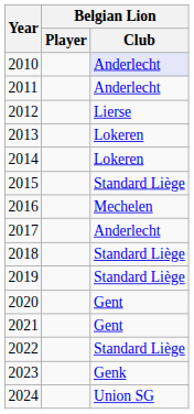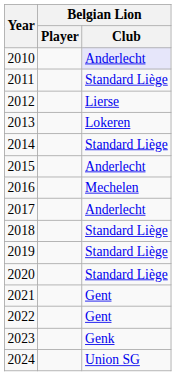 <table class="wikitable sortable">
 <tr>
 <th rowspan="2">Year</th>
 <th colspan="2">Belgian Lion</th>
 </tr>
 <tr>
 <th>Player</th>
 <th>Club</th>
 </tr>
 <tr>
 <td>2010</td>
 <td></td>
 <td style="background: lavender;"><a href='#'>Anderlecht</a></td>
 </tr>
 <tr>
 <td>2011</td>
 <td></td>
-<td><a href='#'>Anderlecht</a></td>
+<td><a href='#'>Standard Liège</a></td>
 </tr>
 <tr>
 <td>2012</td>
 <td></td>
 <td><a href='#'>Lierse</a></td>
 </tr>
 <tr>
 <td>2013</td>
 <td></td>
 <td><a href='#'>Lokeren</a></td>
 </tr>
 <tr>
 <td>2014</td>
 <td></td>
-<td><a href='#'>Lokeren</a></td>
+<td><a href='#'>Standard Liège</a></td>
 </tr>
 <tr>
 <td>2015</td>
 <td></td>
-<td><a href='#'>Standard Liège</a></td>
+<td><a href='#'>Anderlecht</a></td>
 </tr>
 <tr>
 <td>2016</td>
 <td></td>
 <td><a href='#'>Mechelen</a></td>
 </tr>
 <tr>
 <td>2017</td>
 <td></td>
 <td><a href='#'>Anderlecht</a></td>
 </tr>
 <tr>
 <td>2018</td>
 <td></td>
 <td><a href='#'>Standard Liège</a></td>
 </tr>
 <tr>
 <td>2019</td>
 <td></td>
 <td><a href='#'>Standard Liège</a></td>
 </tr>
 <tr>
 <td>2020</td>
 <td></td>
-<td><a href='#'>Gent</a></td>
+<td><a href='#'>Standard Liège</a></td>
 </tr>
 <tr>
 <td>2021</td>
 <td></td>
 <td><a href='#'>Gent</a></td>
 </tr>
 <tr>
 <td>2022</td>
 <td></td>
-<td><a href='#'>Standard Liège</a></td>
+<td><a href='#'>Gent</a></td>
 </tr>
 <tr>
 <td>2023</td>
 <td></td>
 <td><a href='#'>Genk</a></td>
 </tr>
 <tr>
 <td>2024</td>
 <td></td>
 <td><a href='#'>Union SG</a></td>
 </tr>
 </table>
